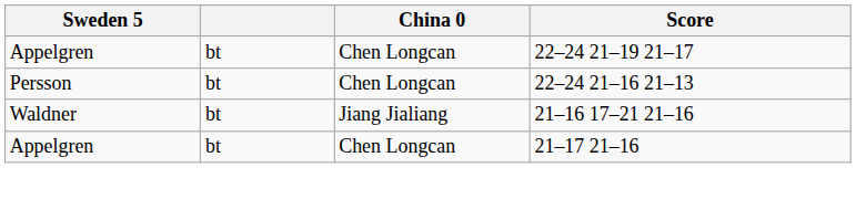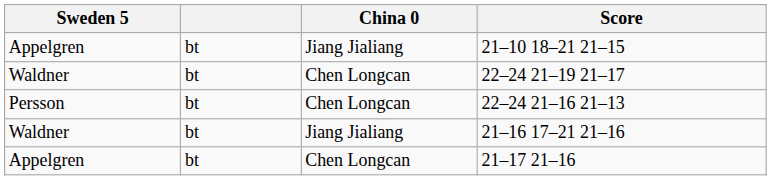 <table class="wikitable">
 <tr>
 <th width=150> Sweden 5</th>
 <th width=100></th>
 <th width=150> China 0</th>
 <th width=250>Score</th>
 </tr>
 <tr>
 <td>Appelgren</td>
+<td>bt</td>
+<td>Jiang Jialiang</td>
+<td>21–10 18–21 21–15</td>
+</tr>
+<tr>
+<td>Waldner</td>
 <td>bt</td>
 <td>Chen Longcan</td>
 <td>22–24 21–19 21–17</td>
 </tr>
 <tr>
 <td>Persson</td>
 <td>bt</td>
 <td>Chen Longcan</td>
 <td>22–24 21–16 21–13</td>
 </tr>
 <tr>
 <td>Waldner</td>
 <td>bt</td>
 <td>Jiang Jialiang</td>
 <td>21–16 17–21 21–16</td>
 </tr>
 <tr>
 <td>Appelgren</td>
 <td>bt</td>
 <td>Chen Longcan</td>
 <td>21–17 21–16</td>
 </tr>
 </table>
